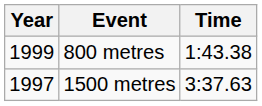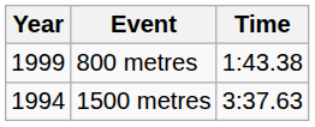 <table class="wikitable">
 <tr>
 <th>Year</th>
 <th>Event</th>
 <th>Time</th>
 </tr>
 <tr>
 <td>1999</td>
 <td>800 metres</td>
 <td>1:43.38</td>
 </tr>
 <tr>
-<td>1997</td>
+<td>1994</td>
 <td>1500 metres</td>
 <td>3:37.63</td>
 </tr>
 </table>
